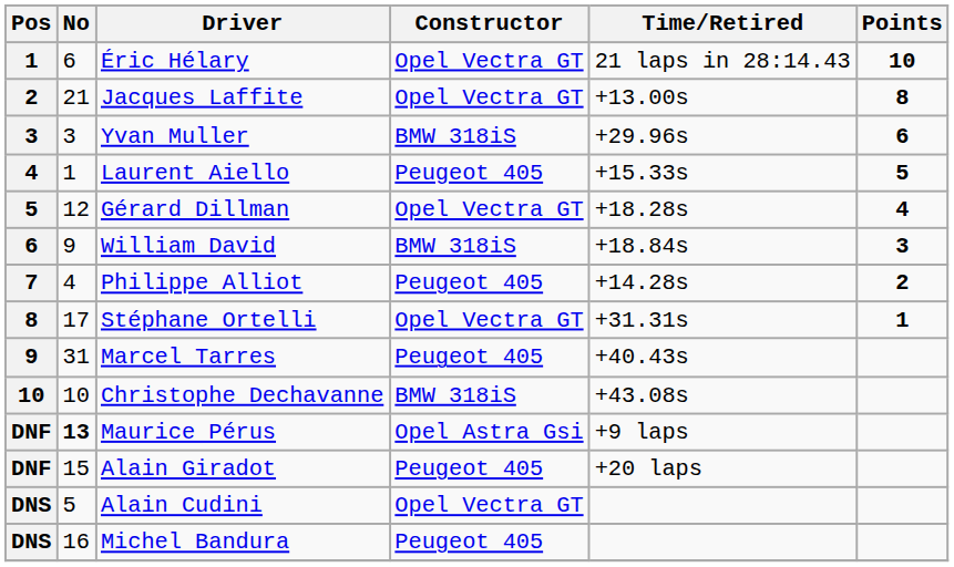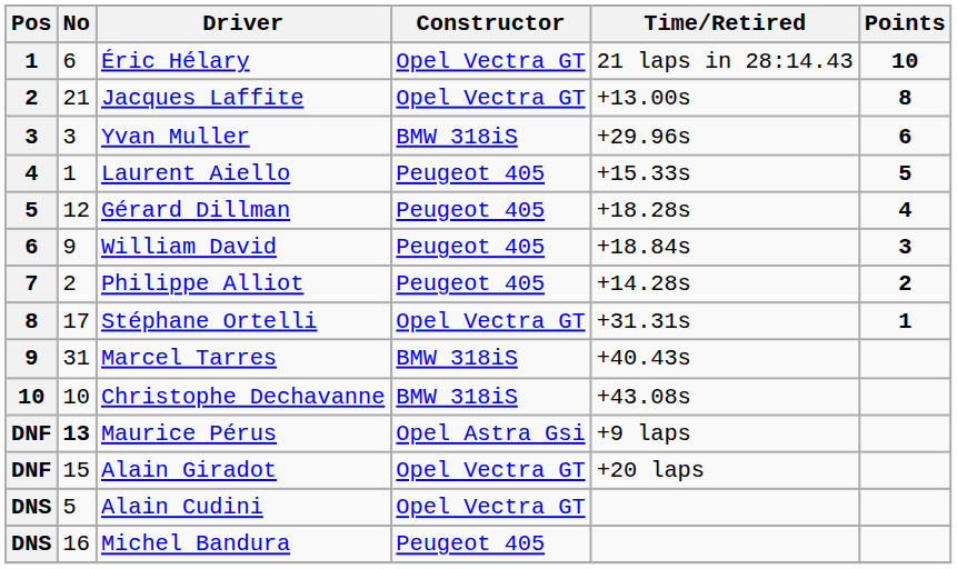 <table class="wikitable" style="font-size: 80%;">
 <tr>
 <th>Pos</th>
 <th>No</th>
 <th>Driver</th>
 <th>Constructor</th>
 <th>Time/Retired</th>
 <th>Points</th>
 </tr>
 <tr>
 <th>1</th>
 <td>6</td>
 <td> <a href='#'>Éric Hélary</a></td>
 <td><a href='#'> Opel Vectra GT</a></td>
 <td>21 laps in 28:14.43</td>
 <td align=center><strong>10</strong></td>
 </tr>
 <tr>
 <th>2</th>
 <td>21</td>
 <td> <a href='#'>Jacques Laffite</a></td>
 <td><a href='#'> Opel Vectra GT</a></td>
 <td>+13.00s</td>
 <td align=center><strong>8</strong></td>
 </tr>
 <tr>
 <th>3</th>
 <td>3</td>
 <td> <a href='#'>Yvan Muller</a></td>
 <td><a href='#'>BMW 318iS</a></td>
 <td>+29.96s</td>
 <td align=center><strong>6</strong></td>
 </tr>
 <tr>
 <th>4</th>
 <td>1</td>
 <td> <a href='#'>Laurent Aiello</a></td>
 <td><a href='#'>Peugeot 405</a></td>
 <td>+15.33s</td>
 <td align=center><strong>5</strong></td>
 </tr>
 <tr>
 <th>5</th>
 <td>12</td>
 <td> <a href='#'>Gérard Dillman</a></td>
-<td><a href='#'> Opel Vectra GT</a></td>
+<td><a href='#'>Peugeot 405</a></td>
 <td>+18.28s</td>
 <td align=center><strong>4</strong></td>
 </tr>
 <tr>
 <th>6</th>
 <td>9</td>
 <td> <a href='#'>William David</a></td>
-<td><a href='#'>BMW 318iS</a></td>
+<td><a href='#'>Peugeot 405</a></td>
 <td>+18.84s</td>
 <td align=center><strong>3</strong></td>
 </tr>
 <tr>
 <th>7</th>
-<td>4</td>
+<td>2</td>
 <td> <a href='#'>Philippe Alliot</a></td>
 <td><a href='#'>Peugeot 405</a></td>
 <td>+14.28s</td>
 <td align=center><strong>2</strong></td>
 </tr>
 <tr>
 <th>8</th>
 <td>17</td>
 <td> <a href='#'>Stéphane Ortelli</a></td>
 <td><a href='#'> Opel Vectra GT</a></td>
 <td>+31.31s</td>
 <td align=center><strong>1</strong></td>
 </tr>
 <tr>
 <th>9</th>
 <td>31</td>
 <td> <a href='#'>Marcel Tarres</a></td>
-<td><a href='#'>Peugeot 405</a></td>
+<td><a href='#'>BMW 318iS</a></td>
 <td>+40.43s</td>
 <td></td>
 </tr>
 <tr>
 <th>10</th>
 <td>10</td>
 <td> <a href='#'>Christophe Dechavanne</a></td>
 <td><a href='#'>BMW 318iS</a></td>
 <td>+43.08s</td>
 <td></td>
 </tr>
 <tr>
 <th>DNF</th>
 <td><strong>13</strong></td>
 <td> <a href='#'>Maurice Pérus</a></td>
 <td><a href='#'>Opel Astra Gsi</a></td>
 <td>+9 laps</td>
 <td></td>
 </tr>
 <tr>
 <th>DNF</th>
 <td>15</td>
 <td> <a href='#'>Alain Giradot</a></td>
-<td><a href='#'>Peugeot 405</a></td>
+<td><a href='#'> Opel Vectra GT</a></td>
 <td>+20 laps</td>
 <td></td>
 </tr>
 <tr>
 <th>DNS</th>
 <td>5</td>
 <td> <a href='#'>Alain Cudini</a></td>
 <td><a href='#'> Opel Vectra GT</a></td>
 <td></td>
 <td></td>
 </tr>
 <tr>
 <th>DNS</th>
 <td>16</td>
 <td> <a href='#'>Michel Bandura</a></td>
 <td><a href='#'>Peugeot 405</a></td>
 <td></td>
 <td></td>
 </tr>
 <tr>
 </tr>
 </table>
